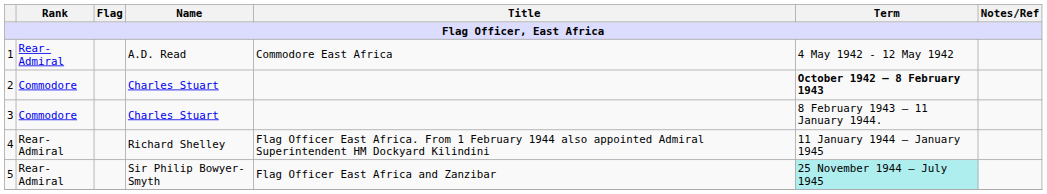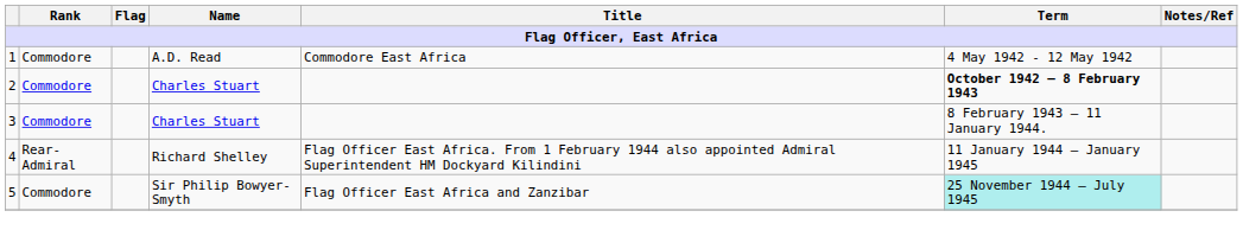 <table class="wikitable">
 <tr>
 <th></th>
 <th>Rank</th>
 <th>Flag</th>
 <th>Name</th>
 <th>Title</th>
 <th>Term</th>
 <th>Notes/Ref</th>
 </tr>
 <tr>
 <td colspan="7" align="center" style="background:#dcdcfe;"><strong>Flag Officer, East Africa</strong></td>
 </tr>
 <tr>
 <td>1</td>
-<td><a href='#'>Rear-Admiral</a></td>
+<td>Commodore</td>
 <td></td>
 <td>A.D. Read</td>
 <td>Commodore East Africa</td>
 <td>4 May 1942 - 12 May 1942</td>
 <td></td>
 </tr>
 <tr>
 <td>2</td>
 <td><a href='#'>Commodore</a></td>
 <td></td>
 <td><a href='#'>Charles Stuart</a></td>
 <td></td>
 <td><strong>October 1942 – 8 February 1943</strong></td>
 <td></td>
 </tr>
 <tr>
 <td>3</td>
 <td><a href='#'>Commodore</a></td>
 <td></td>
 <td><a href='#'>Charles Stuart</a></td>
 <td></td>
 <td>8 February 1943 – 11 January 1944.</td>
 <td></td>
 </tr>
 <tr>
 <td>4</td>
 <td>Rear-Admiral</td>
 <td></td>
 <td>Richard Shelley</td>
 <td>Flag Officer East Africa. From 1 February 1944 also appointed Admiral Superintendent HM Dockyard Kilindini</td>
 <td>11 January 1944 – January 1945</td>
 <td></td>
 </tr>
 <tr>
 <td>5</td>
-<td>Rear-Admiral</td>
+<td>Commodore</td>
 <td></td>
 <td>Sir Philip Bowyer-Smyth</td>
 <td>Flag Officer East Africa and Zanzibar</td>
 <td style="background: paleturquoise;">25 November 1944 – July 1945</td>
 <td></td>
 </tr>
 <tr>
 </tr>
 </table>
